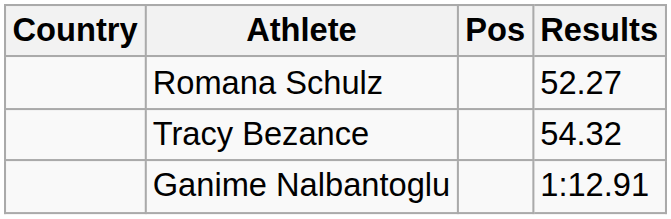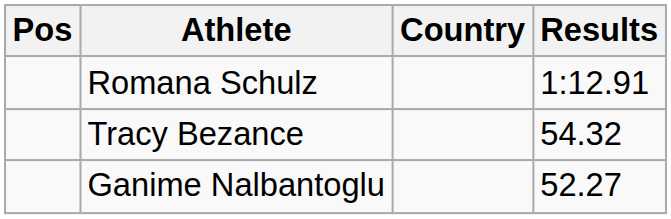 <table class="wikitable">
 <tr>
+<th>Pos</th>
+<th>Athlete</th>
 <th>Country</th>
-<th>Athlete</th>
-<th>Pos</th>
 <th>Results</th>
 </tr>
 <tr>
+<td align="center"></td>
+<td>Romana Schulz</td>
 <td></td>
-<td>Romana Schulz</td>
-<td align="center"></td>
-<td>52.27</td>
+<td>1:12.91</td>
 </tr>
 <tr>
+<td align="center"></td>
+<td>Tracy Bezance</td>
 <td></td>
-<td>Tracy Bezance</td>
-<td align="center"></td>
 <td>54.32</td>
 </tr>
 <tr>
+<td align="center"></td>
+<td>Ganime Nalbantoglu</td>
 <td></td>
-<td>Ganime Nalbantoglu</td>
-<td align="center"></td>
-<td>1:12.91</td>
+<td>52.27</td>
 </tr>
 </table>
